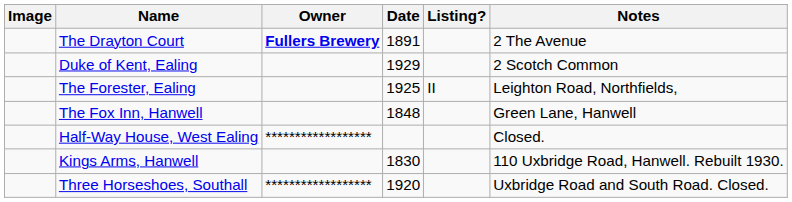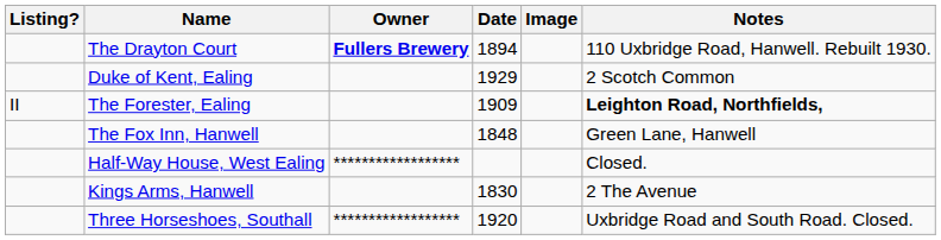 <table class="wikitable sortable">
 <tr>
-<th>Image</th>
+<th>Listing?</th>
 <th>Name</th>
 <th>Owner</th>
 <th>Date</th>
-<th>Listing?</th>
+<th>Image</th>
 <th>Notes</th>
 </tr>
 <tr>
 <td></td>
 <td><a href='#'>The Drayton Court</a></td>
 <td><strong><a href='#'>Fullers Brewery</a></strong></td>
-<td>1891</td>
+<td>1894</td>
 <td></td>
-<td>2 The Avenue</td>
+<td>110 Uxbridge Road, Hanwell. Rebuilt 1930.</td>
 </tr>
 <tr>
 <td></td>
 <td><a href='#'>Duke of Kent, Ealing</a></td>
 <td></td>
 <td>1929</td>
 <td></td>
 <td>2 Scotch Common</td>
 </tr>
 <tr>
-<td></td>
+<td>II</td>
 <td><a href='#'>The Forester, Ealing</a></td>
 <td></td>
-<td>1925</td>
-<td>II</td>
-<td>Leighton Road, Northfields,</td>
+<td>1909</td>
+<td></td>
+<td><strong>Leighton Road, Northfields,</strong></td>
 </tr>
 <tr>
 <td></td>
 <td><a href='#'>The Fox Inn, Hanwell</a></td>
 <td></td>
 <td>1848</td>
 <td></td>
 <td>Green Lane, Hanwell</td>
 </tr>
 <tr>
 <td></td>
 <td><a href='#'>Half-Way House, West Ealing</a></td>
 <td>******************</td>
 <td></td>
 <td></td>
 <td>Closed.</td>
 </tr>
 <tr>
 <td></td>
 <td><a href='#'>Kings Arms, Hanwell</a></td>
 <td></td>
 <td>1830</td>
 <td></td>
-<td>110 Uxbridge Road, Hanwell. Rebuilt 1930.</td>
+<td>2 The Avenue</td>
 </tr>
 <tr>
 <td></td>
 <td><a href='#'>Three Horseshoes, Southall</a></td>
 <td>******************</td>
 <td>1920</td>
 <td></td>
 <td>Uxbridge Road and South Road. Closed.</td>
 </tr>
 </table>
